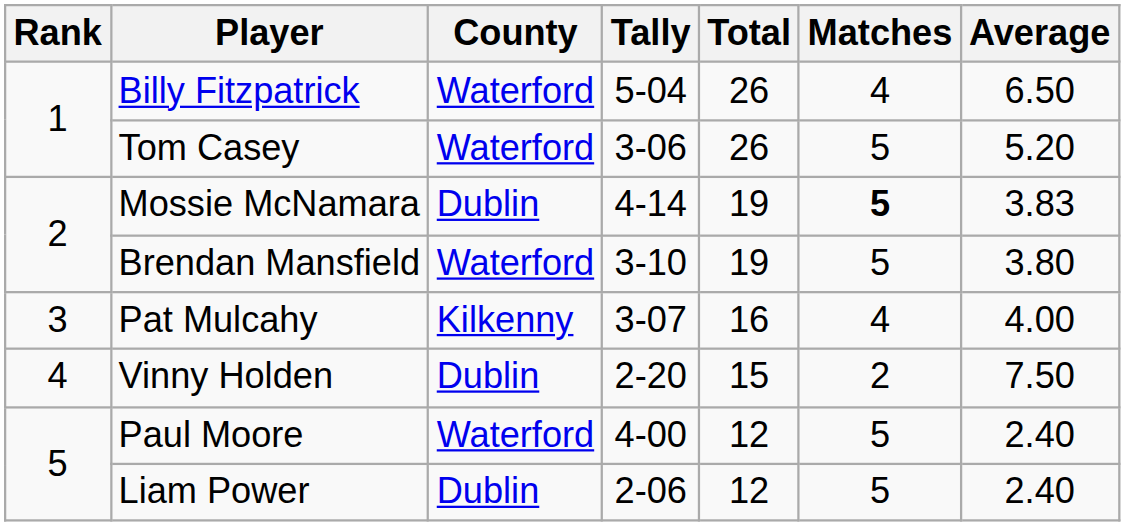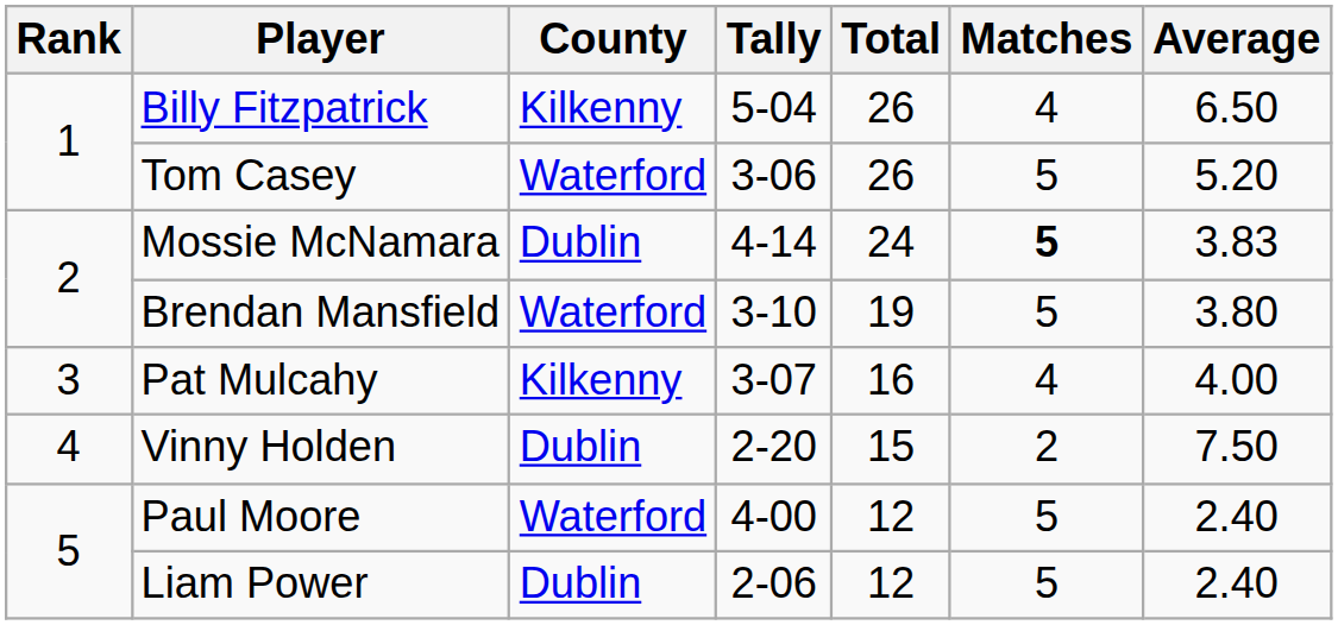 <table class="wikitable">
 <tr>
 <th>Rank</th>
 <th>Player</th>
 <th>County</th>
 <th>Tally</th>
 <th>Total</th>
 <th>Matches</th>
 <th>Average</th>
 </tr>
 <tr>
 <td rowspan=2 align=center>1</td>
 <td><a href='#'>Billy Fitzpatrick</a></td>
-<td><a href='#'>Waterford</a></td>
+<td><a href='#'>Kilkenny</a></td>
 <td align=center>5-04</td>
 <td align=center>26</td>
 <td align=center>4</td>
 <td align=center>6.50</td>
 </tr>
 <tr>
 <td>Tom Casey</td>
 <td><a href='#'>Waterford</a></td>
 <td align=center>3-06</td>
 <td align=center>26</td>
 <td align=center>5</td>
 <td align=center>5.20</td>
 </tr>
 <tr>
 <td rowspan=2 align=center>2</td>
 <td>Mossie McNamara</td>
 <td><a href='#'>Dublin</a></td>
 <td align=center>4-14</td>
-<td align=center>19</td>
+<td align=center>24</td>
 <td align=center><strong>5</strong></td>
 <td align=center>3.83</td>
 </tr>
 <tr>
 <td>Brendan Mansfield</td>
 <td><a href='#'>Waterford</a></td>
 <td align=center>3-10</td>
 <td align=center>19</td>
 <td align=center>5</td>
 <td align=center>3.80</td>
 </tr>
 <tr>
 <td rowspan=1 align=center>3</td>
 <td>Pat Mulcahy</td>
 <td><a href='#'>Kilkenny</a></td>
 <td align=center>3-07</td>
 <td align=center>16</td>
 <td align=center>4</td>
 <td align=center>4.00</td>
 </tr>
 <tr>
 <td rowspan=1 align=center>4</td>
 <td>Vinny Holden</td>
 <td><a href='#'>Dublin</a></td>
 <td align=center>2-20</td>
 <td align=center>15</td>
 <td align=center>2</td>
 <td align=center>7.50</td>
 </tr>
 <tr>
 <td rowspan=2 align=center>5</td>
 <td>Paul Moore</td>
 <td><a href='#'>Waterford</a></td>
 <td align=center>4-00</td>
 <td align=center>12</td>
 <td align=center>5</td>
 <td align=center>2.40</td>
 </tr>
 <tr>
 <td>Liam Power</td>
 <td><a href='#'>Dublin</a></td>
 <td align=center>2-06</td>
 <td align=center>12</td>
 <td align=center>5</td>
 <td align=center>2.40</td>
 </tr>
 </table>
